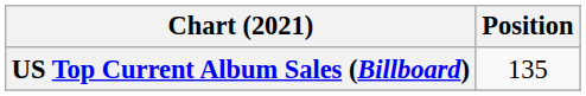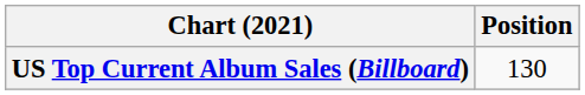 <table class="wikitable sortable plainrowheaders" style="text-align:center">
 <tr>
 <th scope="col">Chart (2021)</th>
 <th scope="col">Position</th>
 </tr>
 <tr>
 <th scope="row">US <a href='#'>Top Current Album Sales</a> (<em><a href='#'>Billboard</a></em>)</th>
-<td>135</td>
+<td>130</td>
 </tr>
 </table>
